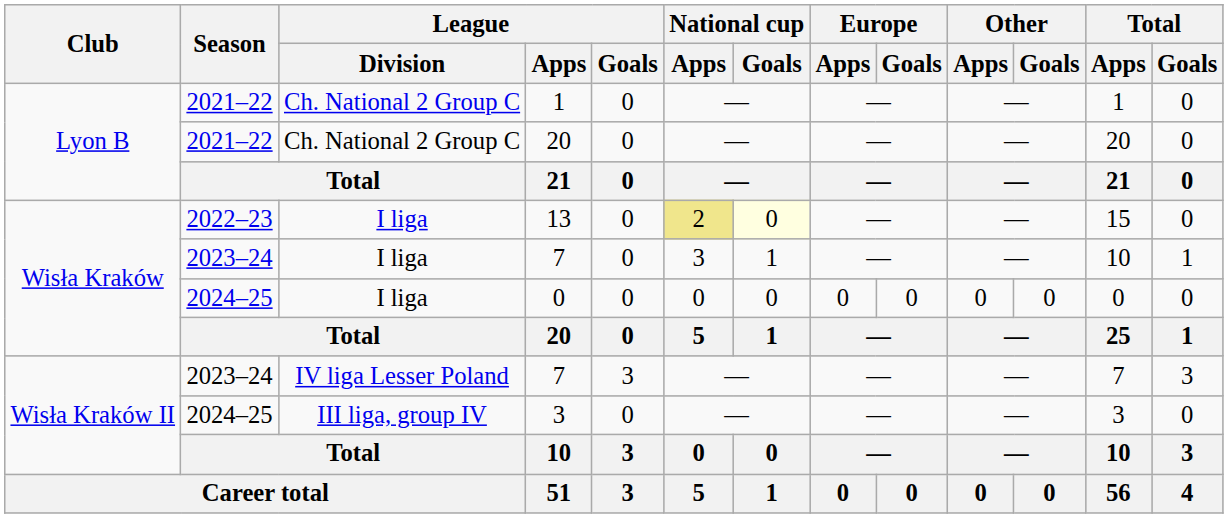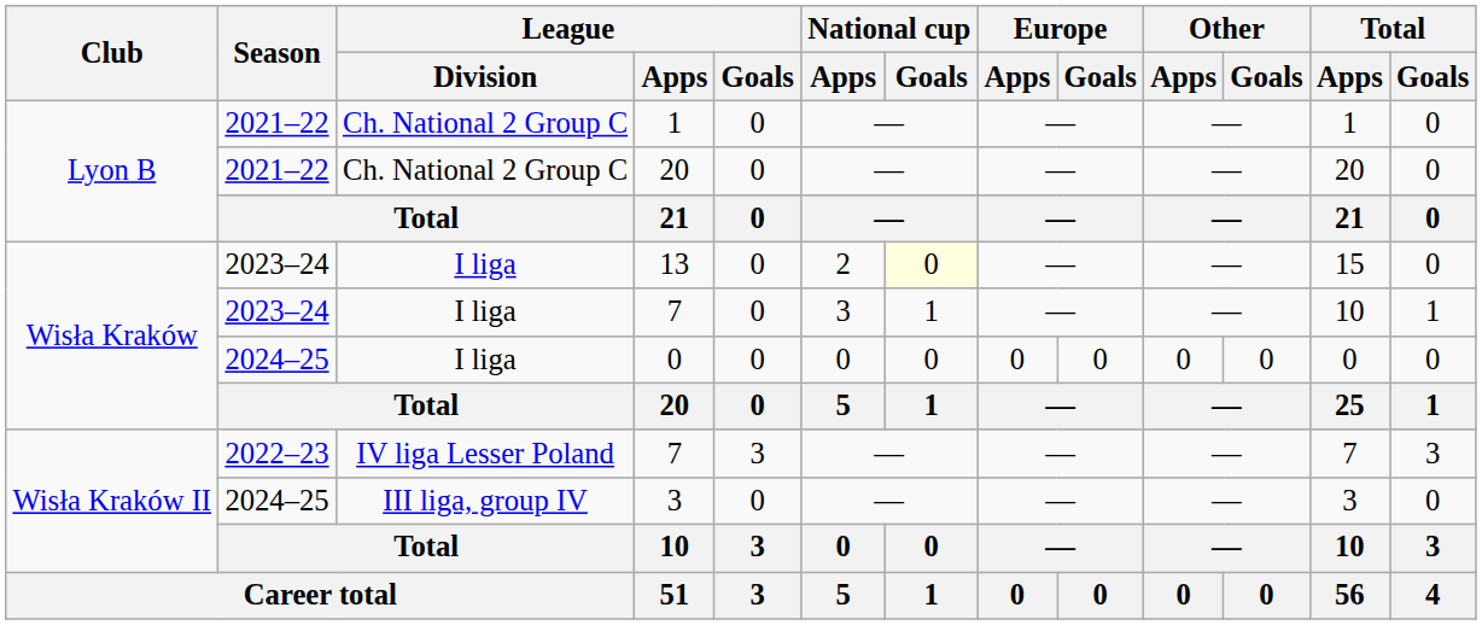 <table class="wikitable" style="text-align: center;">
 <tr>
 <th rowspan="2">Club</th>
 <th rowspan="2">Season</th>
 <th colspan="3">League</th>
 <th colspan="2">National cup</th>
 <th colspan="2">Europe</th>
 <th colspan="2">Other</th>
 <th colspan="2">Total</th>
 </tr>
 <tr>
 <th>Division</th>
 <th>Apps</th>
 <th>Goals</th>
 <th>Apps</th>
 <th>Goals</th>
 <th>Apps</th>
 <th>Goals</th>
 <th>Apps</th>
 <th>Goals</th>
 <th>Apps</th>
 <th>Goals</th>
 </tr>
 <tr>
 <td rowspan=3><a href='#'>Lyon B</a></td>
 <td><a href='#'>2021–22</a></td>
 <td><a href='#'>Ch. National 2 Group C</a></td>
 <td>1</td>
 <td>0</td>
 <td colspan="2">—</td>
 <td colspan="2">—</td>
 <td colspan="2">—</td>
 <td>1</td>
 <td>0</td>
 </tr>
 <tr>
 <td><a href='#'>2021–22</a></td>
 <td>Ch. National 2 Group C</td>
 <td>20</td>
 <td>0</td>
 <td colspan="2">—</td>
 <td colspan="2">—</td>
 <td colspan="2">—</td>
 <td>20</td>
 <td>0</td>
 </tr>
 <tr>
 <th colspan="2">Total</th>
 <th>21</th>
 <th>0</th>
 <th colspan="2">—</th>
 <th colspan="2">—</th>
 <th colspan="2">—</th>
 <th>21</th>
 <th>0</th>
 </tr>
 <tr>
 <td rowspan=4><a href='#'>Wisła Kraków</a></td>
-<td><a href='#'>2022–23</a></td>
+<td>2023–24</td>
 <td><a href='#'>I liga</a></td>
 <td>13</td>
 <td>0</td>
-<td style="background: khaki;">2</td>
+<td>2</td>
 <td style="background: lightyellow;">0</td>
 <td colspan="2">—</td>
 <td colspan="2">—</td>
 <td>15</td>
 <td>0</td>
 </tr>
 <tr>
 <td><a href='#'>2023–24</a></td>
 <td>I liga</td>
 <td>7</td>
 <td>0</td>
 <td>3</td>
 <td>1</td>
 <td colspan="2">—</td>
 <td colspan="2">—</td>
 <td>10</td>
 <td>1</td>
 </tr>
 <tr>
 <td><a href='#'>2024–25</a></td>
 <td>I liga</td>
 <td>0</td>
 <td>0</td>
 <td>0</td>
 <td>0</td>
 <td>0</td>
 <td>0</td>
 <td>0</td>
 <td>0</td>
 <td>0</td>
 <td>0</td>
 </tr>
 <tr>
 <th colspan="2">Total</th>
 <th>20</th>
 <th>0</th>
 <th>5</th>
 <th>1</th>
 <th colspan="2">—</th>
 <th colspan="2">—</th>
 <th>25</th>
 <th>1</th>
 </tr>
 <tr>
 <td rowspan=3><a href='#'>Wisła Kraków II</a></td>
-<td>2023–24</td>
+<td><a href='#'>2022–23</a></td>
 <td><a href='#'>IV liga Lesser Poland</a></td>
 <td>7</td>
 <td>3</td>
 <td colspan="2">—</td>
 <td colspan="2">—</td>
 <td colspan="2">—</td>
 <td>7</td>
 <td>3</td>
 </tr>
 <tr>
 <td>2024–25</td>
 <td><a href='#'>III liga, group IV</a></td>
 <td>3</td>
 <td>0</td>
 <td colspan="2">—</td>
 <td colspan="2">—</td>
 <td colspan="2">—</td>
 <td>3</td>
 <td>0</td>
 </tr>
 <tr>
 <th colspan="2">Total</th>
 <th>10</th>
 <th>3</th>
 <th>0</th>
 <th>0</th>
 <th colspan="2">—</th>
 <th colspan="2">—</th>
 <th>10</th>
 <th>3</th>
 </tr>
 <tr>
 <th colspan="3">Career total</th>
 <th>51</th>
 <th>3</th>
 <th>5</th>
 <th>1</th>
 <th>0</th>
 <th>0</th>
 <th>0</th>
 <th>0</th>
 <th>56</th>
 <th>4</th>
 </tr>
 </table>
